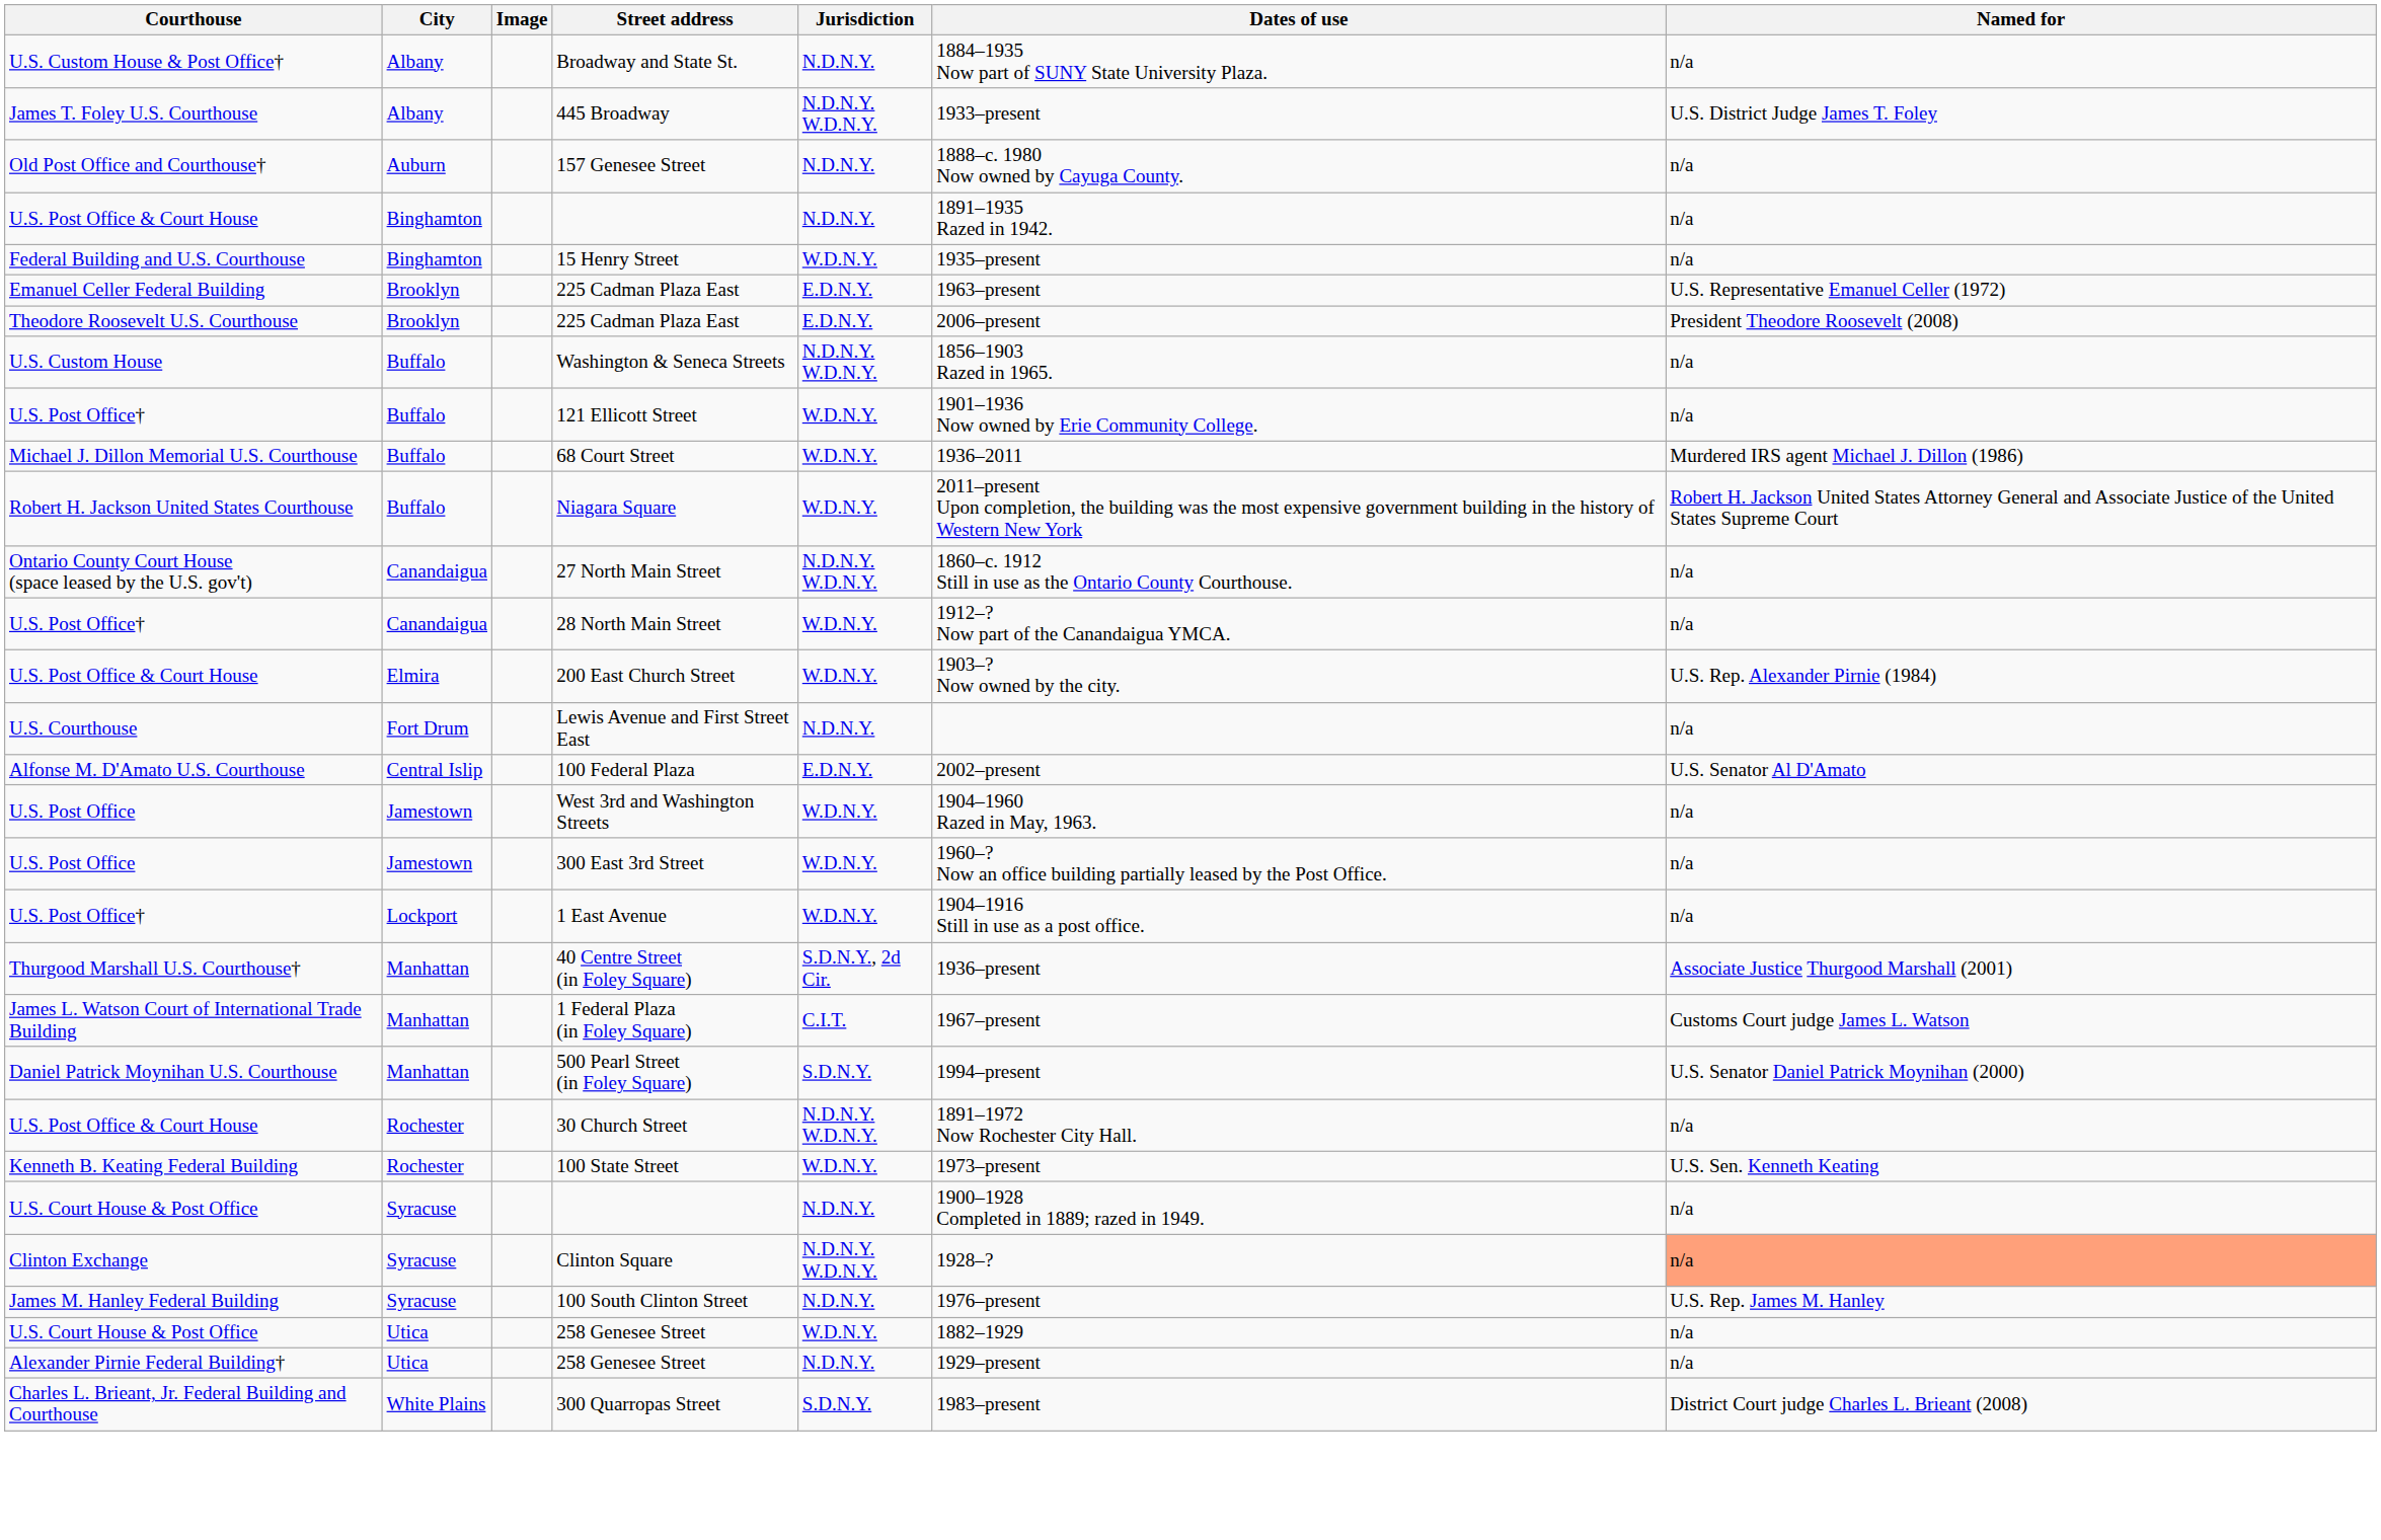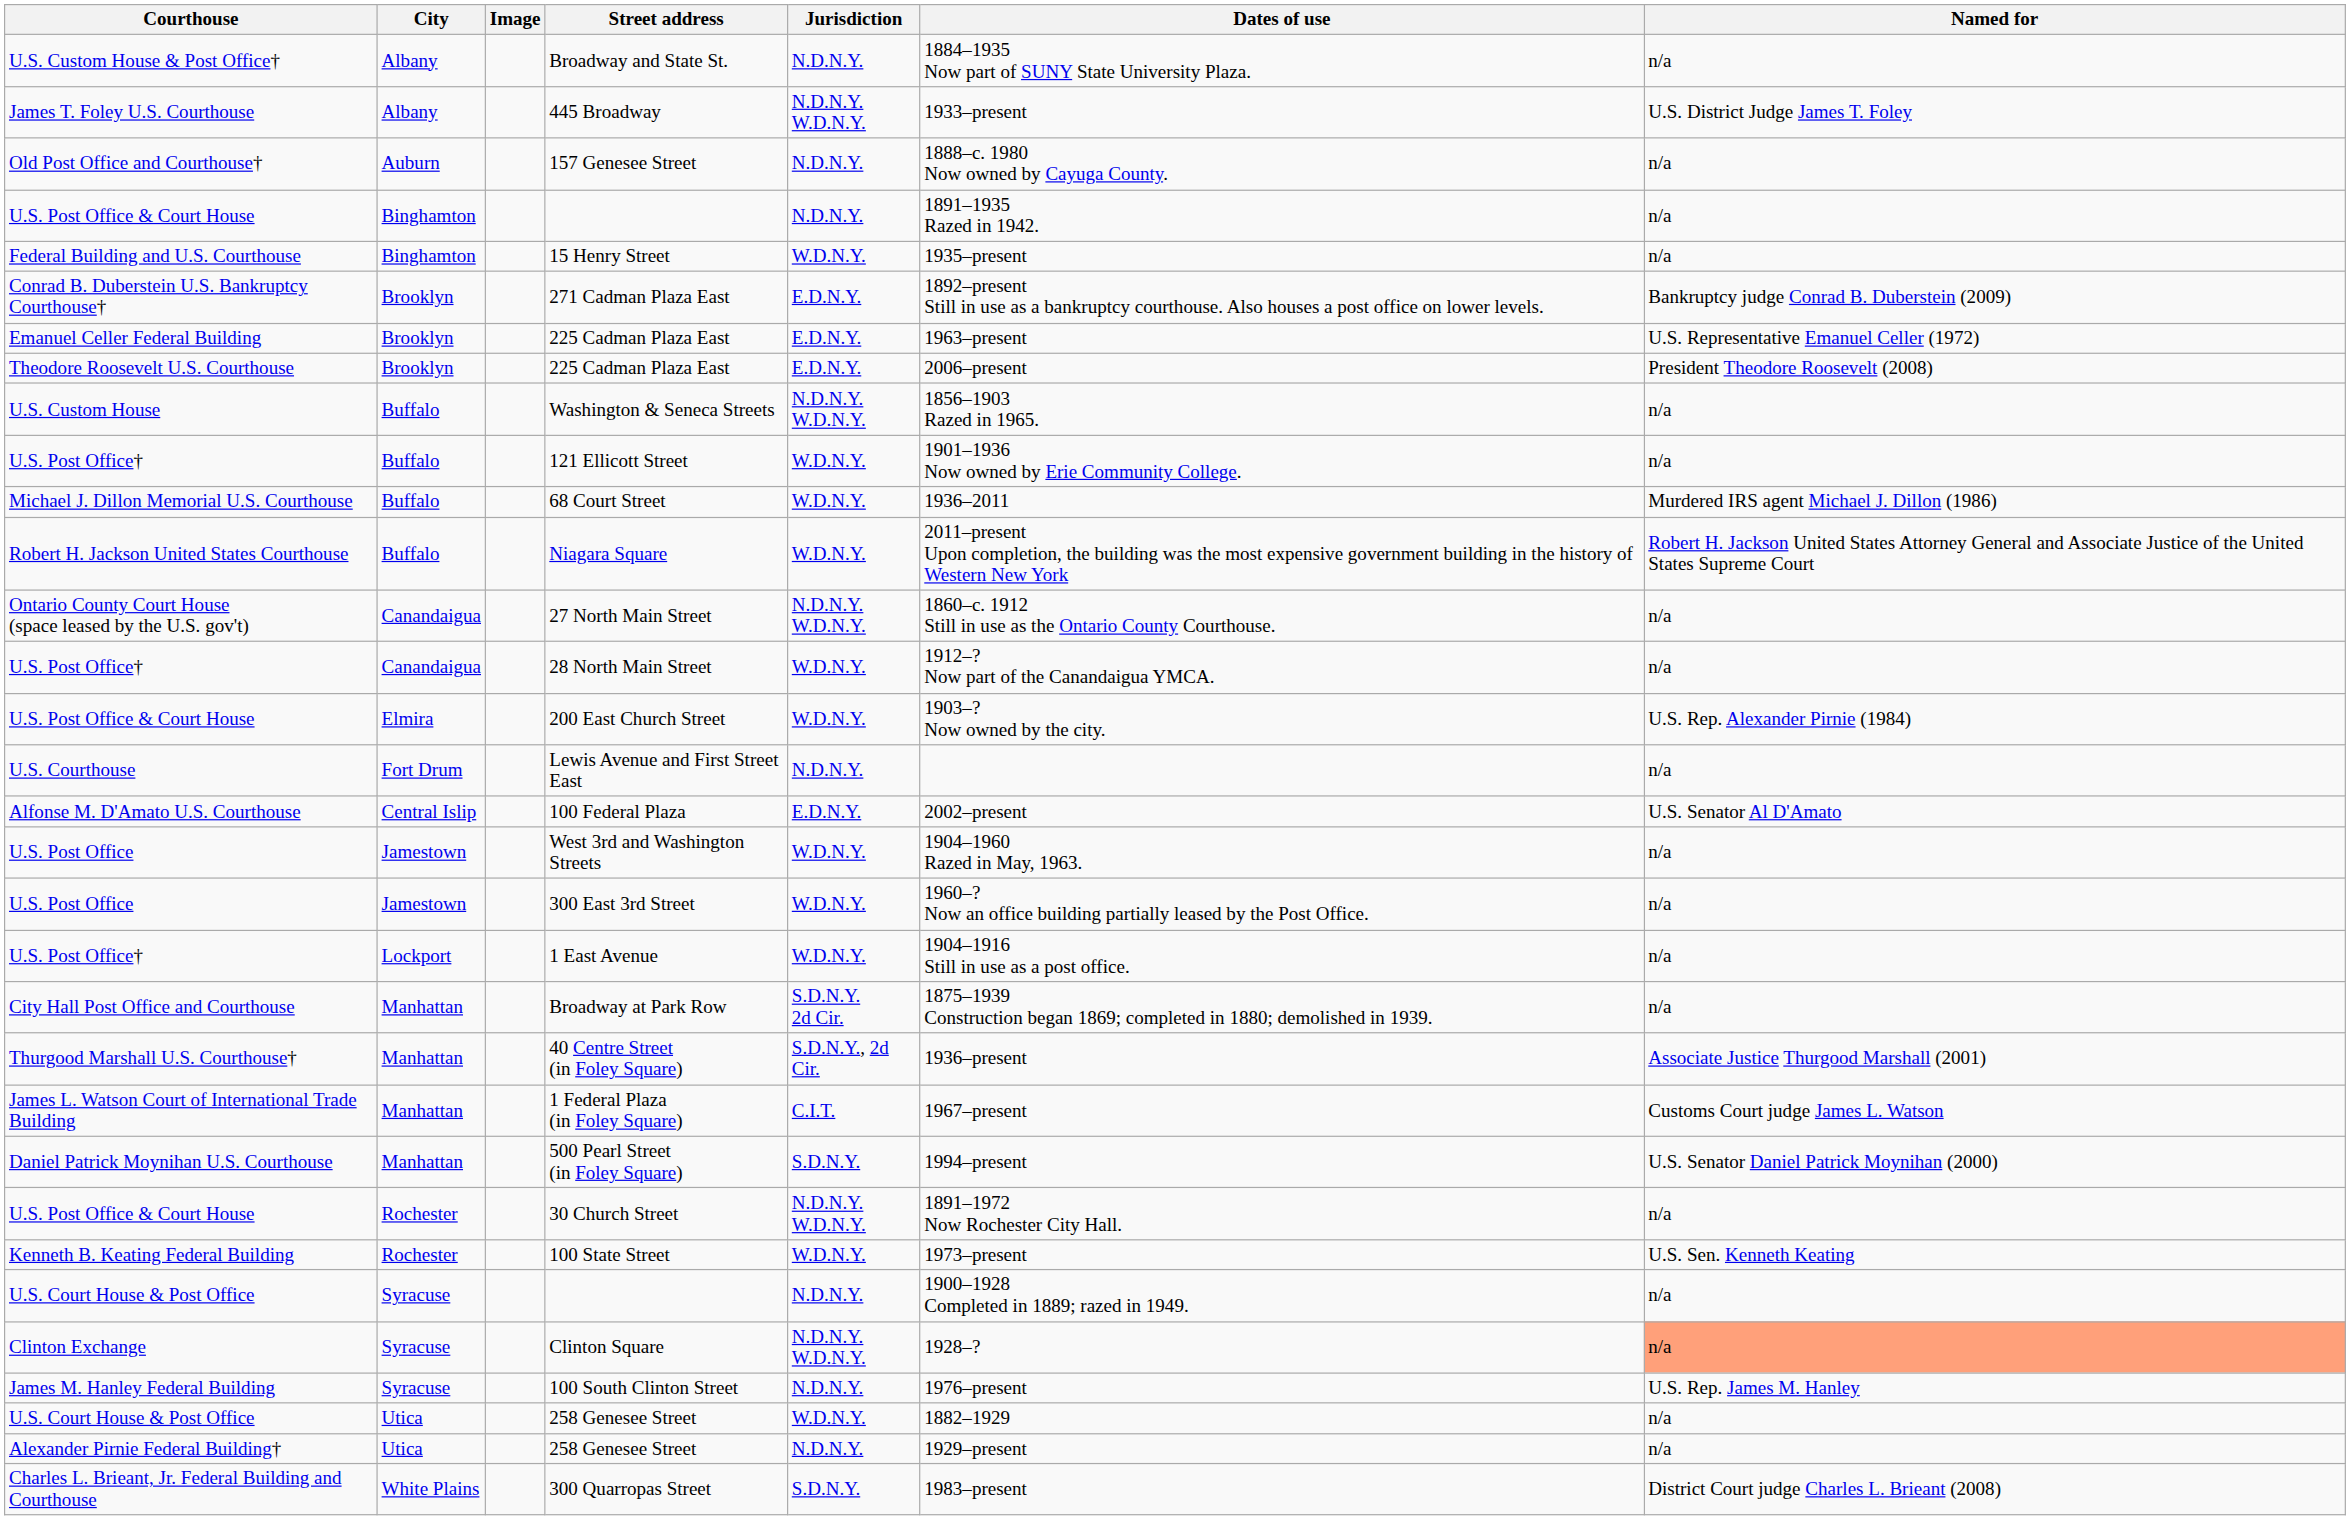 <table class="wikitable sortable sticky-header sort-under">
 <tr>
 <th>Courthouse</th>
 <th>City</th>
 <th>Image</th>
 <th>Street address</th>
 <th>Jurisdiction</th>
 <th>Dates of use</th>
 <th>Named for</th>
 </tr>
 <tr>
 <td><a href='#'>U.S. Custom House & Post Office</a>†</td>
 <td><a href='#'>Albany</a></td>
 <td></td>
 <td>Broadway and State St.</td>
 <td><a href='#'>N.D.N.Y.</a></td>
 <td>1884–1935<br>Now part of <a href='#'>SUNY</a> State University Plaza.</td>
 <td>n/a</td>
 </tr>
 <tr>
 <td><a href='#'>James T. Foley U.S. Courthouse</a></td>
 <td><a href='#'>Albany</a></td>
 <td></td>
 <td>445 Broadway</td>
 <td><a href='#'>N.D.N.Y.</a><br><a href='#'>W.D.N.Y.</a></td>
 <td>1933–present</td>
 <td>U.S. District Judge <a href='#'>James T. Foley</a></td>
 </tr>
 <tr>
 <td><a href='#'>Old Post Office and Courthouse</a>†</td>
 <td><a href='#'>Auburn</a></td>
 <td></td>
 <td>157 Genesee Street</td>
 <td><a href='#'>N.D.N.Y.</a></td>
 <td>1888–c. 1980<br>Now owned by <a href='#'>Cayuga County</a>.</td>
 <td>n/a</td>
 </tr>
 <tr>
 <td><a href='#'>U.S. Post Office & Court House</a></td>
 <td><a href='#'>Binghamton</a></td>
 <td></td>
 <td></td>
 <td><a href='#'>N.D.N.Y.</a></td>
 <td>1891–1935<br>Razed in 1942.</td>
 <td>n/a</td>
 </tr>
 <tr>
 <td><a href='#'>Federal Building and U.S. Courthouse</a></td>
 <td><a href='#'>Binghamton</a></td>
 <td></td>
 <td>15 Henry Street</td>
 <td><a href='#'>W.D.N.Y.</a></td>
 <td>1935–present</td>
 <td>n/a</td>
+</tr>
+<tr>
+<td><a href='#'>Conrad B. Duberstein U.S. Bankruptcy Courthouse</a>†</td>
+<td><a href='#'>Brooklyn</a></td>
+<td></td>
+<td>271 Cadman Plaza East</td>
+<td><a href='#'>E.D.N.Y.</a></td>
+<td>1892–present<br>Still in use as a bankruptcy courthouse.  Also houses a post office on lower levels.</td>
+<td>Bankruptcy judge <a href='#'>Conrad B. Duberstein</a> (2009)</td>
 </tr>
 <tr>
 <td><a href='#'>Emanuel Celler Federal Building</a></td>
 <td><a href='#'>Brooklyn</a></td>
 <td></td>
 <td>225 Cadman Plaza East</td>
 <td><a href='#'>E.D.N.Y.</a></td>
 <td>1963–present</td>
 <td>U.S. Representative <a href='#'>Emanuel Celler</a> (1972)</td>
 </tr>
 <tr>
 <td><a href='#'>Theodore Roosevelt U.S. Courthouse</a></td>
 <td><a href='#'>Brooklyn</a></td>
 <td></td>
 <td>225 Cadman Plaza East</td>
 <td><a href='#'>E.D.N.Y.</a></td>
 <td>2006–present</td>
 <td>President <a href='#'>Theodore Roosevelt</a> (2008)</td>
 </tr>
 <tr>
 <td><a href='#'>U.S. Custom House</a></td>
 <td><a href='#'>Buffalo</a></td>
 <td></td>
 <td>Washington & Seneca Streets</td>
 <td><a href='#'>N.D.N.Y.</a><br><a href='#'>W.D.N.Y.</a></td>
 <td>1856–1903<br>Razed in 1965.</td>
 <td>n/a</td>
 </tr>
 <tr>
 <td><a href='#'>U.S. Post Office</a>†</td>
 <td><a href='#'>Buffalo</a></td>
 <td></td>
 <td>121 Ellicott Street</td>
 <td><a href='#'>W.D.N.Y.</a></td>
 <td>1901–1936<br>Now owned by <a href='#'>Erie Community College</a>.</td>
 <td>n/a</td>
 </tr>
 <tr>
 <td><a href='#'>Michael J. Dillon Memorial U.S. Courthouse</a></td>
 <td><a href='#'>Buffalo</a></td>
 <td></td>
 <td>68 Court Street</td>
 <td><a href='#'>W.D.N.Y.</a></td>
 <td>1936–2011</td>
 <td>Murdered IRS agent <a href='#'>Michael J. Dillon</a> (1986)</td>
 </tr>
 <tr>
 <td><a href='#'>Robert H. Jackson United States Courthouse</a></td>
 <td><a href='#'>Buffalo</a></td>
 <td></td>
 <td><a href='#'>Niagara Square</a></td>
 <td><a href='#'>W.D.N.Y.</a></td>
 <td>2011–present<br>Upon completion, the building was the most expensive government building in the history of <a href='#'>Western New York</a></td>
 <td><a href='#'>Robert H. Jackson</a> United States Attorney General and Associate Justice of the United States Supreme Court</td>
 </tr>
 <tr>
 <td><a href='#'>Ontario County Court House</a><br>(space leased by the U.S. gov't)</td>
 <td><a href='#'>Canandaigua</a></td>
 <td></td>
 <td>27 North Main Street</td>
 <td><a href='#'>N.D.N.Y.</a><br><a href='#'>W.D.N.Y.</a></td>
 <td>1860–c. 1912<br>Still in use as the <a href='#'>Ontario County</a> Courthouse.</td>
 <td>n/a</td>
 </tr>
 <tr>
 <td><a href='#'>U.S. Post Office</a>†</td>
 <td><a href='#'>Canandaigua</a></td>
 <td></td>
 <td>28 North Main Street</td>
 <td><a href='#'>W.D.N.Y.</a></td>
 <td>1912–?<br>Now part of the Canandaigua YMCA.</td>
 <td>n/a</td>
 </tr>
 <tr>
 <td><a href='#'>U.S. Post Office & Court House</a></td>
 <td><a href='#'>Elmira</a></td>
 <td></td>
 <td>200 East Church Street</td>
 <td><a href='#'>W.D.N.Y.</a></td>
 <td>1903–?<br>Now owned by the city.</td>
 <td>U.S. Rep. <a href='#'>Alexander Pirnie</a> (1984)</td>
 </tr>
 <tr>
 <td><a href='#'>U.S. Courthouse</a></td>
 <td><a href='#'>Fort Drum</a></td>
 <td></td>
 <td>Lewis Avenue and First Street East</td>
 <td><a href='#'>N.D.N.Y.</a></td>
 <td></td>
 <td>n/a</td>
 </tr>
 <tr>
 <td><a href='#'>Alfonse M. D'Amato U.S. Courthouse</a></td>
 <td><a href='#'>Central Islip</a></td>
 <td></td>
 <td>100 Federal Plaza</td>
 <td><a href='#'>E.D.N.Y.</a></td>
 <td>2002–present</td>
 <td>U.S. Senator <a href='#'>Al D'Amato</a></td>
 </tr>
 <tr>
 <td><a href='#'>U.S. Post Office</a></td>
 <td><a href='#'>Jamestown</a></td>
 <td></td>
 <td>West 3rd and Washington Streets</td>
 <td><a href='#'>W.D.N.Y.</a></td>
 <td>1904–1960<br>Razed in May, 1963.</td>
 <td>n/a</td>
 </tr>
 <tr>
 <td><a href='#'>U.S. Post Office</a></td>
 <td><a href='#'>Jamestown</a></td>
 <td></td>
 <td>300 East 3rd Street</td>
 <td><a href='#'>W.D.N.Y.</a></td>
 <td>1960–?<br>Now an office building partially leased by the Post Office.</td>
 <td>n/a</td>
 </tr>
 <tr>
 <td><a href='#'>U.S. Post Office</a>†</td>
 <td><a href='#'>Lockport</a></td>
 <td></td>
 <td>1 East Avenue</td>
 <td><a href='#'>W.D.N.Y.</a></td>
 <td>1904–1916<br>Still in use as a post office.</td>
 <td>n/a</td>
 </tr>
 <tr>
+<td><a href='#'>City Hall Post Office and Courthouse</a></td>
+<td><a href='#'>Manhattan</a></td>
+<td></td>
+<td>Broadway at Park Row</td>
+<td><a href='#'>S.D.N.Y.</a><br><a href='#'>2d Cir.</a></td>
+<td>1875–1939<br>Construction began 1869; completed in 1880; demolished in 1939.</td>
+<td>n/a</td>
+</tr>
+<tr>
 <td><a href='#'>Thurgood Marshall U.S. Courthouse</a>†</td>
 <td><a href='#'>Manhattan</a></td>
 <td></td>
 <td>40 <a href='#'>Centre Street</a><br>(in <a href='#'>Foley Square</a>)</td>
 <td><a href='#'>S.D.N.Y.</a>, <a href='#'>2d Cir.</a></td>
 <td>1936–present</td>
 <td><a href='#'>Associate Justice</a> <a href='#'>Thurgood Marshall</a> (2001)</td>
 </tr>
 <tr>
 <td><a href='#'>James L. Watson Court of International Trade Building</a></td>
 <td><a href='#'>Manhattan</a></td>
 <td></td>
 <td>1 Federal Plaza<br>(in <a href='#'>Foley Square</a>)</td>
 <td><a href='#'>C.I.T.</a></td>
 <td>1967–present</td>
 <td>Customs Court judge <a href='#'>James L. Watson</a></td>
 </tr>
 <tr>
 <td><a href='#'>Daniel Patrick Moynihan U.S. Courthouse</a></td>
 <td><a href='#'>Manhattan</a></td>
 <td></td>
 <td>500 Pearl Street<br>(in <a href='#'>Foley Square</a>)</td>
 <td><a href='#'>S.D.N.Y.</a></td>
 <td>1994–present</td>
 <td>U.S. Senator <a href='#'>Daniel Patrick Moynihan</a> (2000)</td>
 </tr>
 <tr>
 <td><a href='#'>U.S. Post Office & Court House</a></td>
 <td><a href='#'>Rochester</a></td>
 <td></td>
 <td>30 Church Street</td>
 <td><a href='#'>N.D.N.Y.</a><br><a href='#'>W.D.N.Y.</a><br></td>
 <td>1891–1972<br>Now Rochester City Hall.</td>
 <td>n/a</td>
 </tr>
 <tr>
 <td><a href='#'>Kenneth B. Keating Federal Building</a></td>
 <td><a href='#'>Rochester</a></td>
 <td></td>
 <td>100 State Street</td>
 <td><a href='#'>W.D.N.Y.</a></td>
 <td>1973–present</td>
 <td>U.S. Sen. <a href='#'>Kenneth Keating</a></td>
 </tr>
 <tr>
 <td><a href='#'>U.S. Court House & Post Office</a></td>
 <td><a href='#'>Syracuse</a></td>
 <td></td>
 <td></td>
 <td><a href='#'>N.D.N.Y.</a></td>
 <td>1900–1928<br>Completed in 1889; razed in 1949.</td>
 <td>n/a</td>
 </tr>
 <tr>
 <td><a href='#'>Clinton Exchange</a></td>
 <td><a href='#'>Syracuse</a></td>
 <td></td>
 <td>Clinton Square</td>
 <td><a href='#'>N.D.N.Y.</a><br><a href='#'>W.D.N.Y.</a></td>
 <td>1928–?</td>
 <td style="background: lightsalmon;">n/a</td>
 </tr>
 <tr>
 <td><a href='#'>James M. Hanley Federal Building</a></td>
 <td><a href='#'>Syracuse</a></td>
 <td></td>
 <td>100 South Clinton Street</td>
 <td><a href='#'>N.D.N.Y.</a></td>
 <td>1976–present</td>
 <td>U.S. Rep. <a href='#'>James M. Hanley</a></td>
 </tr>
 <tr>
 <td><a href='#'>U.S. Court House & Post Office</a></td>
 <td><a href='#'>Utica</a></td>
 <td></td>
 <td>258 Genesee Street</td>
 <td><a href='#'>W.D.N.Y.</a></td>
 <td>1882–1929</td>
 <td>n/a</td>
 </tr>
 <tr>
 <td><a href='#'>Alexander Pirnie Federal Building</a>†</td>
 <td><a href='#'>Utica</a></td>
 <td></td>
 <td>258 Genesee Street</td>
 <td><a href='#'>N.D.N.Y.</a></td>
 <td>1929–present</td>
 <td>n/a</td>
 </tr>
 <tr>
 <td><a href='#'>Charles L. Brieant, Jr. Federal Building and Courthouse</a></td>
 <td><a href='#'>White Plains</a></td>
 <td></td>
 <td>300 Quarropas Street</td>
 <td><a href='#'>S.D.N.Y.</a></td>
 <td>1983–present</td>
 <td>District Court judge <a href='#'>Charles L. Brieant</a> (2008)</td>
 </tr>
 </table>
